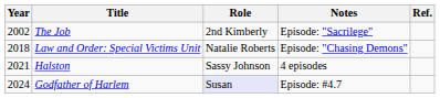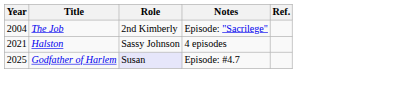 <table class="wikitable sortable">
 <tr>
 <th>Year</th>
 <th>Title</th>
 <th>Role</th>
 <th>Notes</th>
 <th>Ref.</th>
 </tr>
 <tr>
-<td>2002</td>
+<td>2004</td>
 <td><em><a href='#'>The Job</a></em></td>
 <td>2nd Kimberly</td>
 <td>Episode: <a href='#'>"Sacrilege"</a></td>
-<td></td>
-</tr>
-<tr>
-<td>2018</td>
-<td><em><a href='#'>Law and Order: Special Victims Unit</a></em></td>
-<td>Natalie Roberts</td>
-<td>Episode: <a href='#'>"Chasing Demons"</a></td>
 <td></td>
 </tr>
 <tr>
 <td>2021</td>
 <td><em><a href='#'>Halston</a></em></td>
 <td>Sassy Johnson</td>
 <td>4 episodes</td>
 <td></td>
 </tr>
 <tr>
-<td>2024</td>
+<td>2025</td>
 <td><em><a href='#'>Godfather of Harlem</a></em></td>
 <td style="background: lavender;">Susan</td>
 <td>Episode: #4.7</td>
 <td></td>
 </tr>
 </table>
